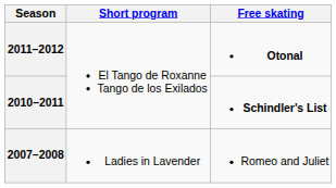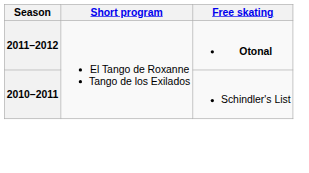 <table class=wikitable style=text-align:center>
 <tr>
 <th>Season</th>
 <th><a href='#'>Short program</a></th>
 <th><a href='#'>Free skating</a></th>
 </tr>
 <tr>
 <th>2011–2012 <br> </th>
 <td rowspan="2"><br><ul><li>El Tango de Roxanne <br></li><li>Tango de los Exilados <br></li></ul></td>
 <td><strong><br><ul><li>Otonal <br></li></ul></strong></td>
 </tr>
 <tr>
 <th>2010–2011 <br> </th>
-<td><strong><br><ul><li>Schindler's List <br></li></ul></strong></td>
-</tr>
-<tr>
-<th>2007–2008 <br> </th>
-<td><br><ul><li>Ladies in Lavender <br></li></ul></td>
-<td><br><ul><li>Romeo and Juliet <br></li></ul></td>
+<td><br><ul><li>Schindler's List <br></li></ul></td>
 </tr>
 </table>
